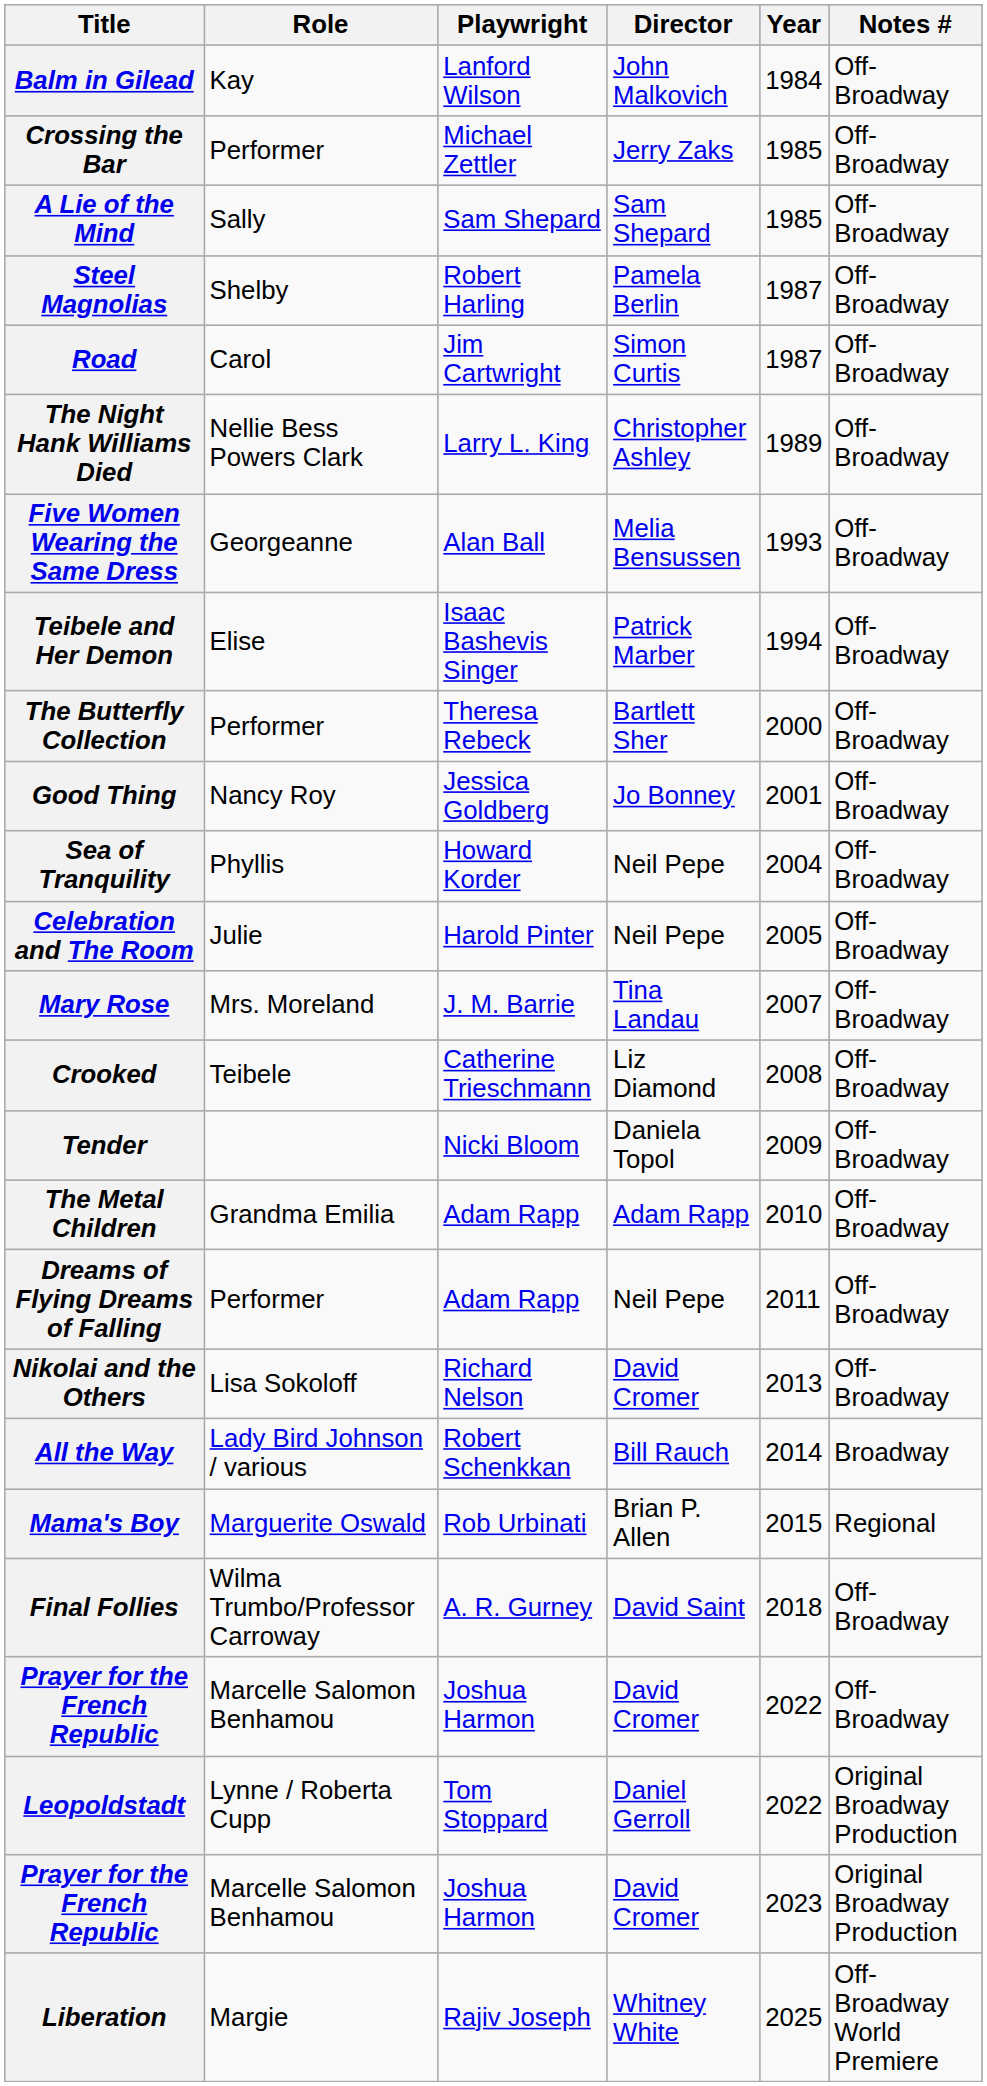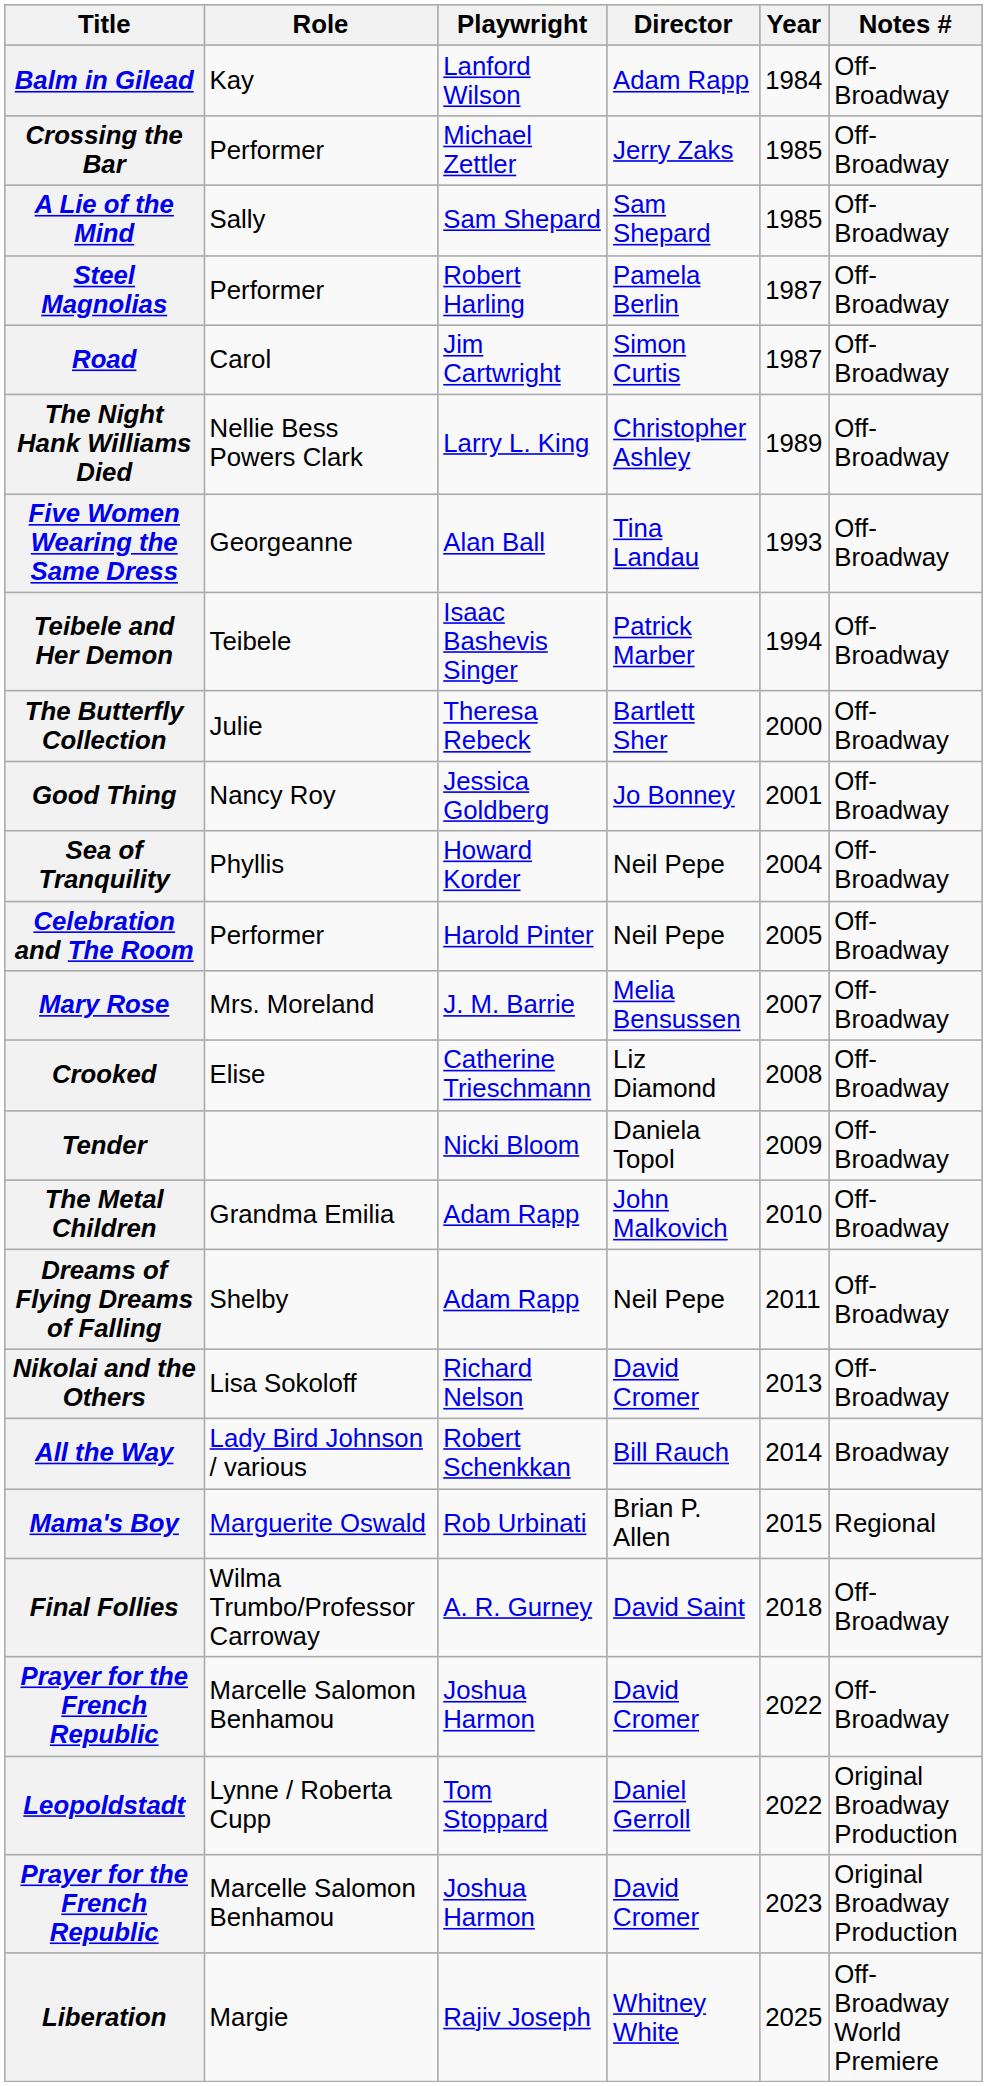 <table class="wikitable plainrowheaders sortable">
 <tr>
 <th scope="col">Title</th>
 <th scope="col">Role</th>
 <th>Playwright</th>
 <th scope="col">Director</th>
 <th scope="col">Year</th>
 <th scope="col" class="unsortable">Notes #</th>
 </tr>
 <tr>
 <th scope="row"><em><a href='#'>Balm in Gilead</a></em></th>
 <td>Kay</td>
 <td><a href='#'>Lanford Wilson</a></td>
-<td><a href='#'>John Malkovich</a></td>
+<td><a href='#'>Adam Rapp</a></td>
 <td>1984</td>
 <td>Off-Broadway</td>
 </tr>
 <tr>
 <th scope="row"><em>Crossing the Bar</em></th>
 <td>Performer</td>
 <td><a href='#'>Michael Zettler</a></td>
 <td><a href='#'>Jerry Zaks</a></td>
 <td>1985</td>
 <td>Off-Broadway</td>
 </tr>
 <tr>
 <th scope="row"><em><a href='#'>A Lie of the Mind</a></em></th>
 <td>Sally</td>
 <td><a href='#'>Sam Shepard</a></td>
 <td><a href='#'>Sam Shepard</a></td>
 <td>1985</td>
 <td>Off-Broadway</td>
 </tr>
 <tr>
 <th scope="row"><em><a href='#'>Steel Magnolias</a></em></th>
-<td>Shelby</td>
+<td>Performer</td>
 <td><a href='#'>Robert Harling</a></td>
 <td><a href='#'>Pamela Berlin</a></td>
 <td>1987</td>
 <td>Off-Broadway</td>
 </tr>
 <tr>
 <th scope="row"><em><a href='#'>Road</a></em></th>
 <td>Carol</td>
 <td><a href='#'>Jim Cartwright</a></td>
 <td><a href='#'>Simon Curtis</a></td>
 <td>1987</td>
 <td>Off-Broadway</td>
 </tr>
 <tr>
 <th scope="row"><em>The Night Hank Williams Died</em></th>
 <td>Nellie Bess Powers Clark</td>
 <td><a href='#'>Larry L. King</a></td>
 <td><a href='#'>Christopher Ashley</a></td>
 <td>1989</td>
 <td>Off-Broadway</td>
 </tr>
 <tr>
 <th scope="row"><em><a href='#'>Five Women Wearing the Same Dress</a></em></th>
 <td>Georgeanne</td>
 <td><a href='#'>Alan Ball</a></td>
-<td><a href='#'>Melia Bensussen</a></td>
+<td><a href='#'>Tina Landau</a></td>
 <td>1993</td>
 <td>Off-Broadway</td>
 </tr>
 <tr>
 <th scope="row"><em>Teibele and Her Demon</em></th>
-<td>Elise</td>
+<td>Teibele</td>
 <td><a href='#'>Isaac Bashevis Singer</a></td>
 <td><a href='#'>Patrick Marber</a></td>
 <td>1994</td>
 <td>Off-Broadway</td>
 </tr>
 <tr>
 <th scope="row"><em>The Butterfly Collection</em></th>
-<td>Performer</td>
+<td>Julie</td>
 <td><a href='#'>Theresa Rebeck</a></td>
 <td><a href='#'>Bartlett Sher</a></td>
 <td>2000</td>
 <td>Off-Broadway</td>
 </tr>
 <tr>
 <th scope="row"><em>Good Thing</em></th>
 <td>Nancy Roy</td>
 <td><a href='#'>Jessica Goldberg</a></td>
 <td><a href='#'>Jo Bonney</a></td>
 <td>2001</td>
 <td>Off-Broadway</td>
 </tr>
 <tr>
 <th scope="row"><em>Sea of Tranquility</em></th>
 <td>Phyllis</td>
 <td><a href='#'>Howard Korder</a></td>
 <td>Neil Pepe</td>
 <td>2004</td>
 <td>Off-Broadway</td>
 </tr>
 <tr>
 <th scope="row"><em><a href='#'>Celebration</a> and <a href='#'>The Room</a></em></th>
-<td>Julie</td>
+<td>Performer</td>
 <td><a href='#'>Harold Pinter</a></td>
 <td>Neil Pepe</td>
 <td>2005</td>
 <td>Off-Broadway</td>
 </tr>
 <tr>
 <th scope="row"><em><a href='#'>Mary Rose</a></em></th>
 <td>Mrs. Moreland</td>
 <td><a href='#'>J. M. Barrie</a></td>
-<td><a href='#'>Tina Landau</a></td>
+<td><a href='#'>Melia Bensussen</a></td>
 <td>2007</td>
 <td>Off-Broadway</td>
 </tr>
 <tr>
 <th scope="row"><em>Crooked</em></th>
-<td>Teibele</td>
+<td>Elise</td>
 <td><a href='#'>Catherine Trieschmann</a></td>
 <td>Liz Diamond</td>
 <td>2008</td>
 <td>Off-Broadway</td>
 </tr>
 <tr>
 <th scope="row"><em>Tender</em></th>
 <td></td>
 <td><a href='#'>Nicki Bloom</a></td>
 <td>Daniela Topol</td>
 <td>2009</td>
 <td>Off-Broadway</td>
 </tr>
 <tr>
 <th scope="row"><em>The Metal Children</em></th>
 <td>Grandma Emilia</td>
 <td><a href='#'>Adam Rapp</a></td>
-<td><a href='#'>Adam Rapp</a></td>
+<td><a href='#'>John Malkovich</a></td>
 <td>2010</td>
 <td>Off-Broadway</td>
 </tr>
 <tr>
 <th scope="row"><em>Dreams of Flying Dreams of Falling</em></th>
-<td>Performer</td>
+<td>Shelby</td>
 <td><a href='#'>Adam Rapp</a></td>
 <td>Neil Pepe</td>
 <td>2011</td>
 <td>Off-Broadway</td>
 </tr>
 <tr>
 <th scope="row"><em>Nikolai and the Others</em></th>
 <td>Lisa Sokoloff</td>
 <td><a href='#'>Richard Nelson</a></td>
 <td><a href='#'>David Cromer</a></td>
 <td>2013</td>
 <td>Off-Broadway</td>
 </tr>
 <tr>
 <th scope="row"><em><a href='#'>All the Way</a></em></th>
 <td><a href='#'>Lady Bird Johnson</a> / various</td>
 <td><a href='#'>Robert Schenkkan</a></td>
 <td><a href='#'>Bill Rauch</a></td>
 <td>2014</td>
 <td>Broadway</td>
 </tr>
 <tr>
 <th scope="row"><em><a href='#'>Mama's Boy</a></em></th>
 <td><a href='#'>Marguerite Oswald</a></td>
 <td><a href='#'>Rob Urbinati</a></td>
 <td>Brian P. Allen</td>
 <td>2015</td>
 <td>Regional</td>
 </tr>
 <tr>
 <th scope="row"><em>Final Follies</em></th>
 <td>Wilma Trumbo/Professor Carroway</td>
 <td><a href='#'>A. R. Gurney</a></td>
 <td><a href='#'>David Saint</a></td>
 <td>2018</td>
 <td>Off-Broadway</td>
 </tr>
 <tr>
 <th scope="row"><em><a href='#'>Prayer for the French Republic</a></em></th>
 <td>Marcelle Salomon Benhamou</td>
 <td><a href='#'>Joshua Harmon</a></td>
 <td><a href='#'>David Cromer</a></td>
 <td>2022</td>
 <td>Off-Broadway</td>
 </tr>
 <tr>
 <th scope="row"><em><a href='#'>Leopoldstadt</a></em></th>
 <td>Lynne / Roberta Cupp</td>
 <td><a href='#'>Tom Stoppard</a></td>
 <td><a href='#'>Daniel Gerroll</a></td>
 <td>2022</td>
 <td>Original Broadway Production</td>
 </tr>
 <tr>
 <th scope="row"><em><a href='#'>Prayer for the French Republic</a></em></th>
 <td>Marcelle Salomon Benhamou</td>
 <td><a href='#'>Joshua Harmon</a></td>
 <td><a href='#'>David Cromer</a></td>
 <td>2023</td>
 <td>Original Broadway Production</td>
 </tr>
 <tr>
 <th scope="row"><em>Liberation</em></th>
 <td>Margie</td>
 <td><a href='#'>Rajiv Joseph</a></td>
 <td><a href='#'>Whitney White</a></td>
 <td>2025</td>
 <td>Off-Broadway World Premiere</td>
 </tr>
 <tr>
 </tr>
 </table>
